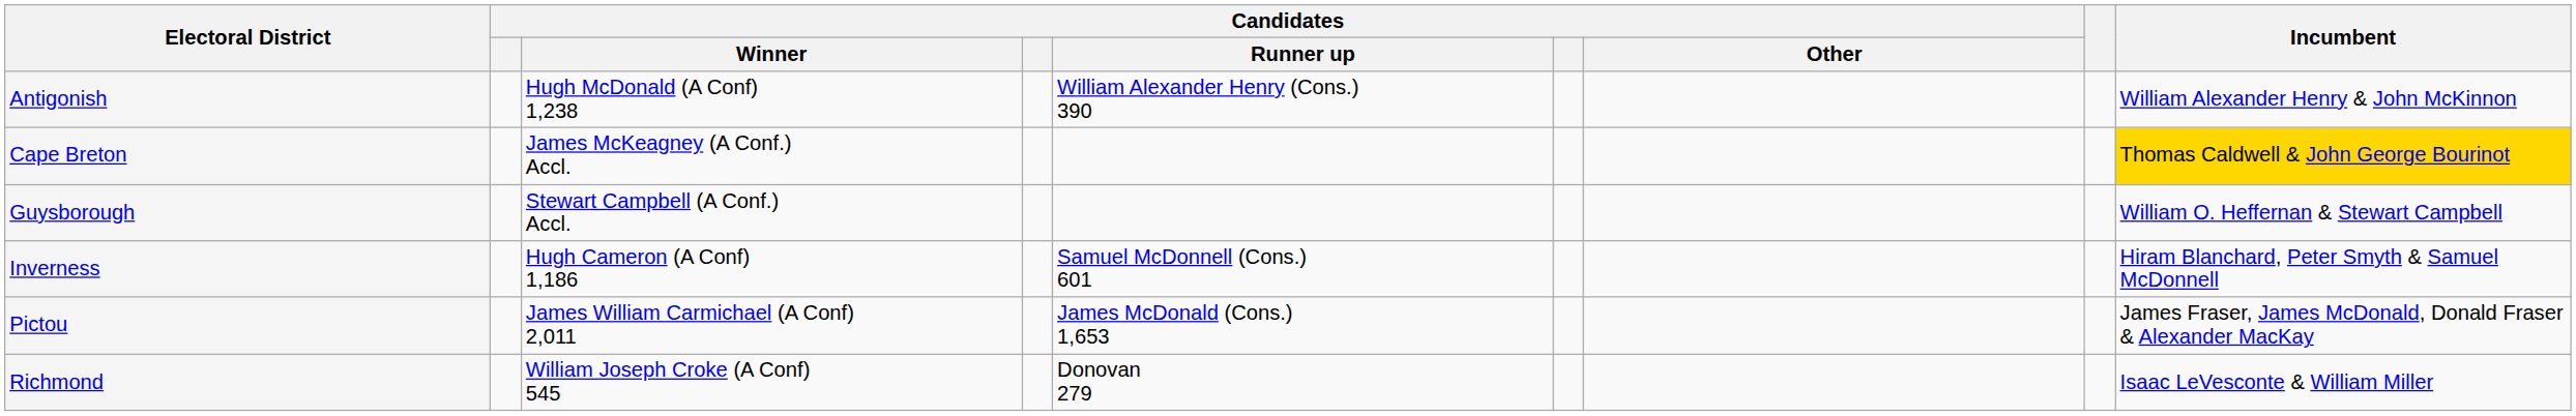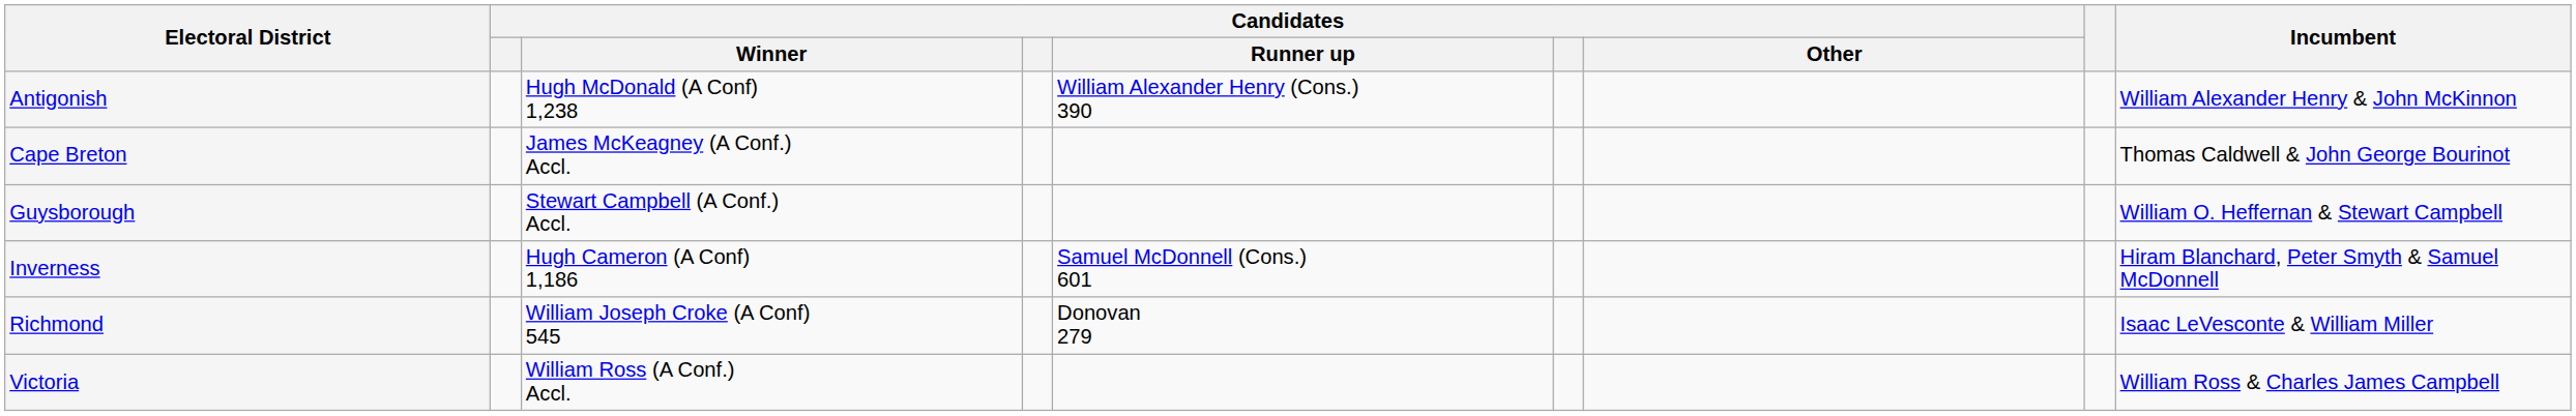 <table class="wikitable">
 <tr>
 <th width=16% rowspan=2>Electoral District</th>
 <th colspan=6>Candidates</th>
 <th width=1% rowspan=2> </th>
 <th width=15% rowspan=2>Incumbent</th>
 </tr>
 <tr>
 <th width=1%> </th>
 <th width=16.5%>Winner</th>
 <th width=1%> </th>
 <th width=16.5%>Runner up</th>
 <th width=1%> </th>
 <th width=16.5%>Other</th>
 </tr>
 <tr>
 <td style="background:whitesmoke;"><a href='#'>Antigonish</a></td>
 <td></td>
 <td><a href='#'>Hugh McDonald</a> (A Conf)<br> 1,238</td>
 <td></td>
 <td><a href='#'>William Alexander Henry</a> (Cons.) <br> 390</td>
 <td></td>
 <td></td>
 <td></td>
 <td><a href='#'>William Alexander Henry</a> & <a href='#'>John McKinnon</a></td>
 </tr>
 <tr>
 <td style="background:whitesmoke;"><a href='#'>Cape Breton</a></td>
 <td></td>
 <td><a href='#'>James McKeagney</a> (A Conf.) <br> Accl.</td>
 <td></td>
 <td></td>
 <td></td>
 <td></td>
 <td></td>
-<td style="background: gold;">Thomas Caldwell & <a href='#'>John George Bourinot</a></td>
+<td>Thomas Caldwell & <a href='#'>John George Bourinot</a></td>
 </tr>
 <tr>
 <td style="background:whitesmoke;"><a href='#'>Guysborough</a></td>
 <td></td>
 <td><a href='#'>Stewart Campbell</a> (A Conf.) <br> Accl.</td>
 <td></td>
 <td></td>
 <td></td>
 <td></td>
 <td></td>
 <td><a href='#'>William O. Heffernan</a> & <a href='#'>Stewart Campbell</a></td>
 </tr>
 <tr>
 <td style="background:whitesmoke;"><a href='#'>Inverness</a></td>
 <td></td>
 <td><a href='#'>Hugh Cameron</a> (A Conf)<br> 1,186</td>
 <td></td>
 <td><a href='#'>Samuel McDonnell</a> (Cons.) <br> 601</td>
 <td></td>
 <td></td>
 <td></td>
 <td><a href='#'>Hiram Blanchard</a>, <a href='#'>Peter Smyth</a> & <a href='#'>Samuel McDonnell</a></td>
 </tr>
 <tr>
-<td style="background:whitesmoke;"><a href='#'>Pictou</a></td>
-<td></td>
-<td><a href='#'>James William Carmichael</a> (A Conf)<br> 2,011</td>
-<td></td>
-<td><a href='#'>James McDonald</a> (Cons.) <br> 1,653</td>
-<td></td>
-<td></td>
-<td></td>
-<td>James Fraser, <a href='#'>James McDonald</a>, Donald Fraser & <a href='#'>Alexander MacKay</a></td>
-</tr>
-<tr>
 <td style="background:whitesmoke;"><a href='#'>Richmond</a></td>
 <td></td>
 <td><a href='#'>William Joseph Croke</a> (A Conf)<br> 545</td>
 <td></td>
 <td>Donovan <br> 279</td>
 <td></td>
 <td></td>
 <td></td>
 <td><a href='#'>Isaac LeVesconte</a> & <a href='#'>William Miller</a></td>
 </tr>
+<tr>
+<td style="background:whitesmoke;"><a href='#'>Victoria</a></td>
+<td></td>
+<td><a href='#'>William Ross</a> (A Conf.) <br> Accl.</td>
+<td></td>
+<td></td>
+<td></td>
+<td></td>
+<td></td>
+<td><a href='#'>William Ross</a> & <a href='#'>Charles James Campbell</a></td>
+</tr>
 </table>
